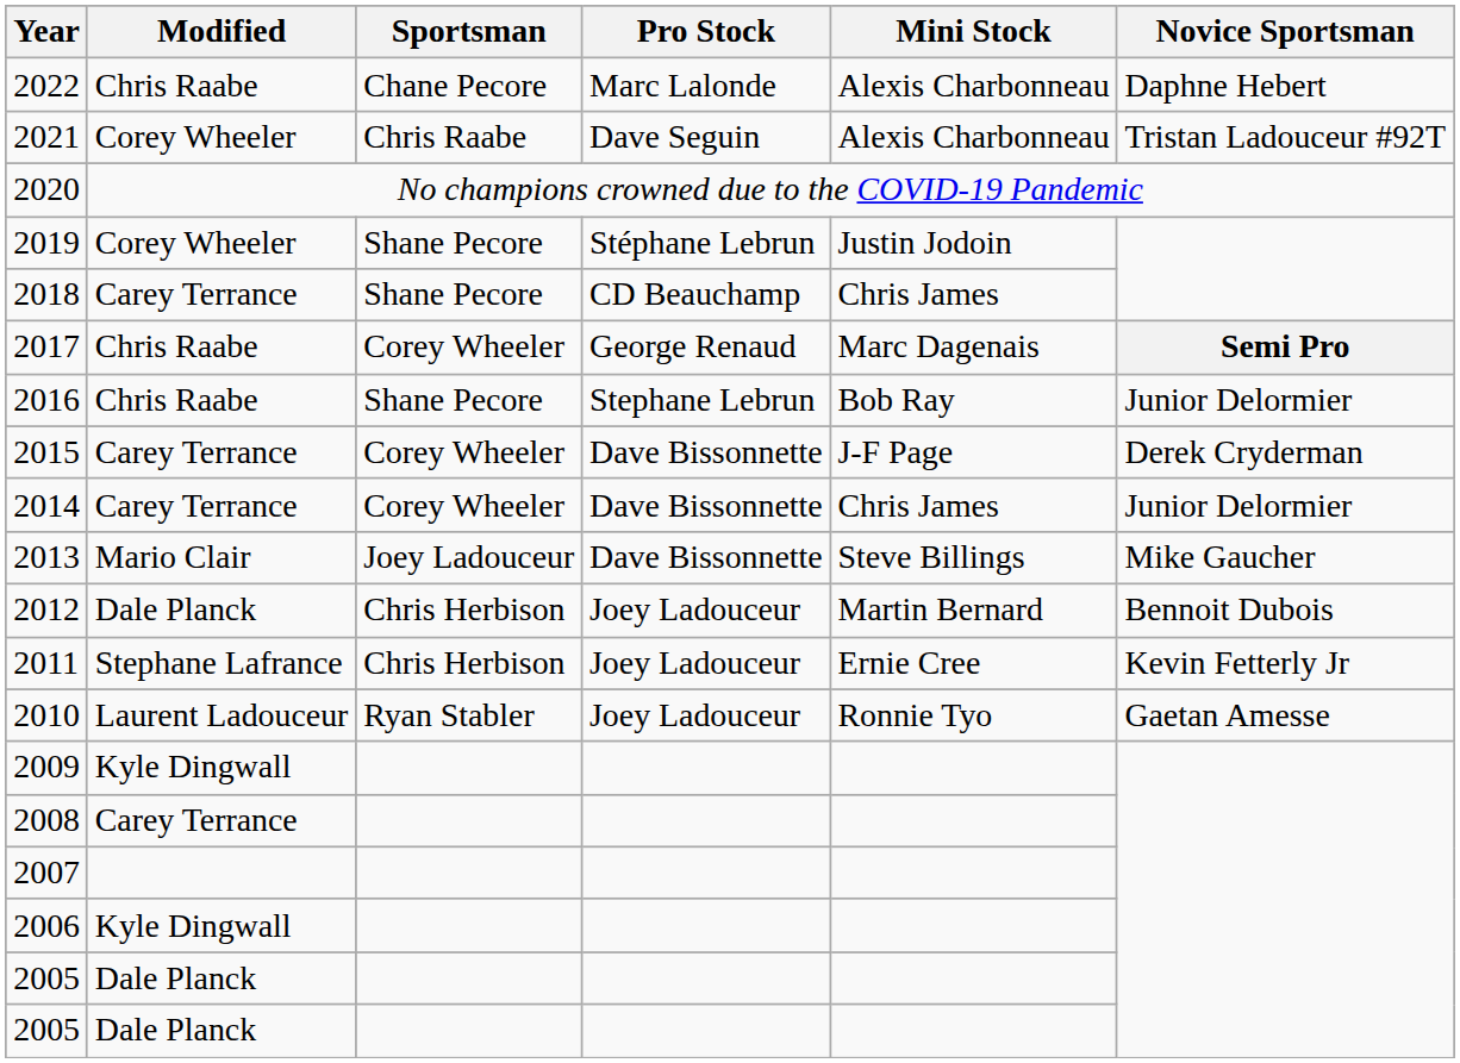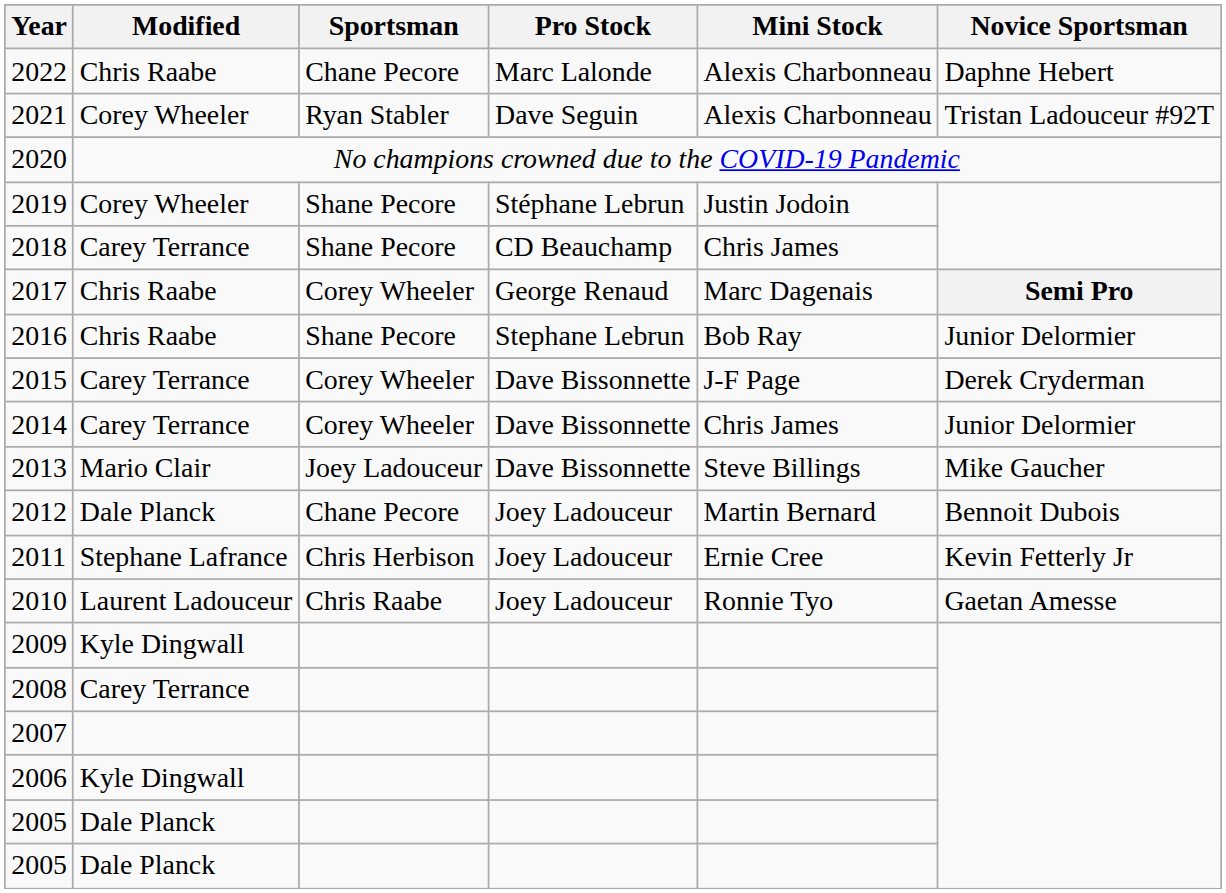 <table class="wikitable">
 <tr>
 <th>Year</th>
 <th>Modified</th>
 <th>Sportsman</th>
 <th>Pro Stock</th>
 <th>Mini Stock</th>
 <th>Novice Sportsman</th>
 </tr>
 <tr>
 <td>2022</td>
 <td>Chris Raabe</td>
 <td>Chane Pecore</td>
 <td>Marc Lalonde</td>
 <td>Alexis Charbonneau</td>
 <td>Daphne Hebert</td>
 </tr>
 <tr>
 <td>2021</td>
 <td>Corey Wheeler</td>
-<td>Chris Raabe</td>
+<td>Ryan Stabler</td>
 <td>Dave Seguin</td>
 <td>Alexis Charbonneau</td>
 <td>Tristan Ladouceur #92T</td>
 </tr>
 <tr>
 <td align="center">2020</td>
 <td colspan="6" align="center"><em>No champions crowned due to the <a href='#'>COVID-19 Pandemic</a></em></td>
 </tr>
 <tr>
 <td>2019</td>
 <td>Corey Wheeler</td>
 <td>Shane Pecore</td>
 <td>Stéphane Lebrun</td>
 <td>Justin Jodoin</td>
 </tr>
 <tr>
 <td>2018</td>
 <td>Carey Terrance</td>
 <td>Shane Pecore</td>
 <td>CD Beauchamp</td>
 <td>Chris James</td>
 </tr>
 <tr>
 <td>2017</td>
 <td>Chris Raabe</td>
 <td>Corey Wheeler</td>
 <td>George Renaud</td>
 <td>Marc Dagenais</td>
 <th>Semi Pro</th>
 </tr>
 <tr>
 <td>2016</td>
 <td>Chris Raabe</td>
 <td>Shane Pecore</td>
 <td>Stephane Lebrun</td>
 <td>Bob Ray</td>
 <td>Junior Delormier</td>
 </tr>
 <tr>
 <td>2015</td>
 <td>Carey Terrance</td>
 <td>Corey Wheeler</td>
 <td>Dave Bissonnette</td>
 <td>J-F Page</td>
 <td>Derek Cryderman</td>
 </tr>
 <tr>
 <td>2014</td>
 <td>Carey Terrance</td>
 <td>Corey Wheeler</td>
 <td>Dave Bissonnette</td>
 <td>Chris James</td>
 <td>Junior Delormier</td>
 </tr>
 <tr>
 <td>2013</td>
 <td>Mario Clair</td>
 <td>Joey Ladouceur</td>
 <td>Dave Bissonnette</td>
 <td>Steve Billings</td>
 <td>Mike Gaucher</td>
 </tr>
 <tr>
 <td>2012</td>
 <td>Dale Planck</td>
-<td>Chris Herbison</td>
+<td>Chane Pecore</td>
 <td>Joey Ladouceur</td>
 <td>Martin Bernard</td>
 <td>Bennoit Dubois</td>
 </tr>
 <tr>
 <td>2011</td>
 <td>Stephane Lafrance</td>
 <td>Chris Herbison</td>
 <td>Joey Ladouceur</td>
 <td>Ernie Cree</td>
 <td>Kevin Fetterly Jr</td>
 </tr>
 <tr>
 <td>2010</td>
 <td>Laurent Ladouceur</td>
-<td>Ryan Stabler</td>
+<td>Chris Raabe</td>
 <td>Joey Ladouceur</td>
 <td>Ronnie Tyo</td>
 <td>Gaetan Amesse</td>
 </tr>
 <tr>
 <td>2009</td>
 <td>Kyle Dingwall</td>
 <td></td>
 <td></td>
 <td></td>
 </tr>
 <tr>
 <td>2008</td>
 <td>Carey Terrance</td>
 <td></td>
 <td></td>
 <td></td>
 </tr>
 <tr>
 <td>2007</td>
 <td></td>
 <td></td>
 <td></td>
 <td></td>
 </tr>
 <tr>
 <td>2006</td>
 <td>Kyle Dingwall</td>
 <td></td>
 <td></td>
 <td></td>
 </tr>
 <tr>
 <td>2005</td>
 <td>Dale Planck</td>
 <td></td>
 <td></td>
 <td></td>
 </tr>
 <tr>
 <td>2005</td>
 <td>Dale Planck</td>
 <td></td>
 <td></td>
 <td></td>
 </tr>
 <tr>
 </tr>
 </table>
